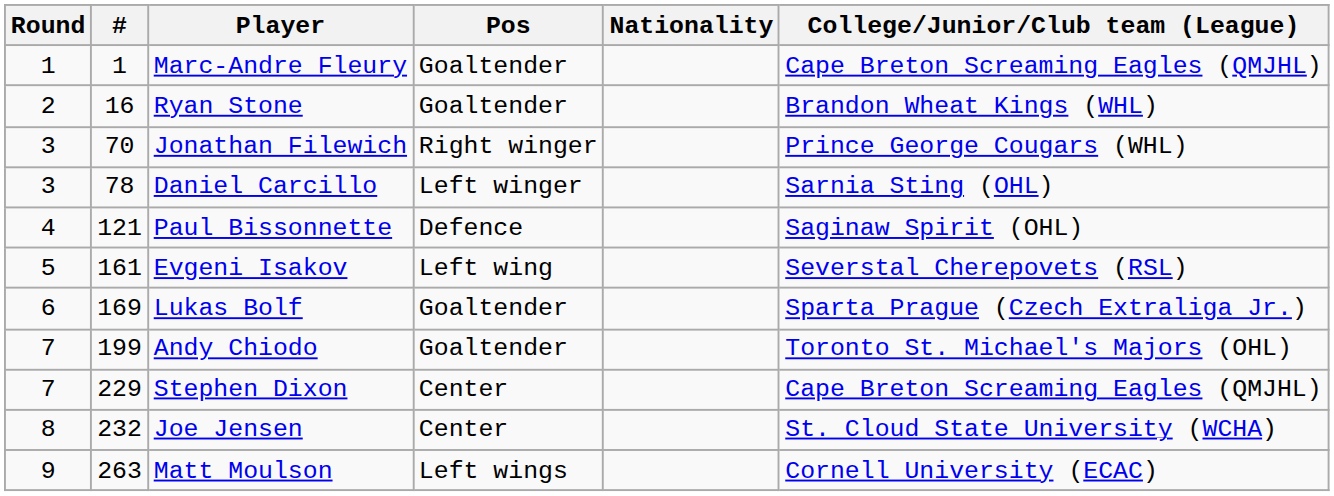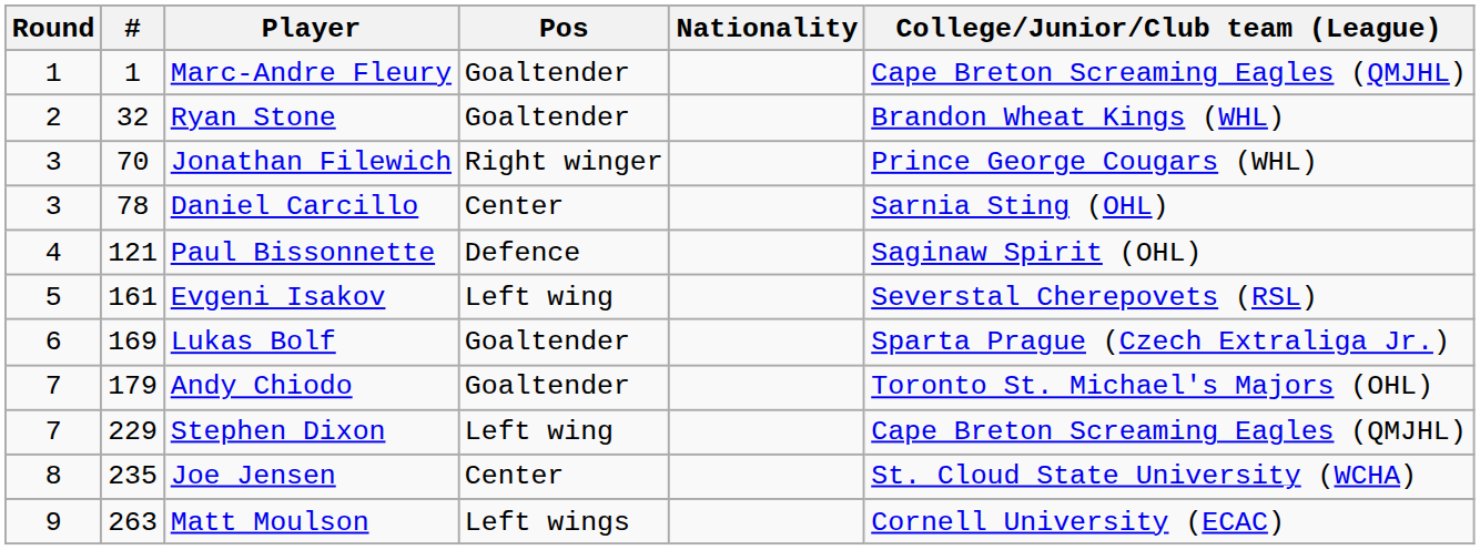 <table class="wikitable">
 <tr>
 <th>Round</th>
 <th>#</th>
 <th>Player</th>
 <th>Pos</th>
 <th>Nationality</th>
 <th>College/Junior/Club team (League)</th>
 </tr>
 <tr>
 <td style="text-align:center">1</td>
 <td style="text-align:center">1</td>
 <td><a href='#'>Marc-Andre Fleury</a></td>
 <td>Goaltender</td>
 <td></td>
 <td><a href='#'>Cape Breton Screaming Eagles</a> (<a href='#'>QMJHL</a>)</td>
 </tr>
 <tr>
 <td style="text-align:center">2</td>
-<td style="text-align:center">16</td>
+<td style="text-align:center">32</td>
 <td><a href='#'>Ryan Stone</a></td>
 <td>Goaltender</td>
 <td></td>
 <td><a href='#'>Brandon Wheat Kings</a> (<a href='#'>WHL</a>)</td>
 </tr>
 <tr>
 <td style="text-align:center">3</td>
 <td style="text-align:center">70</td>
 <td><a href='#'>Jonathan Filewich</a></td>
 <td>Right winger</td>
 <td></td>
 <td><a href='#'>Prince George Cougars</a> (WHL)</td>
 </tr>
 <tr>
 <td style="text-align:center">3</td>
 <td style="text-align:center">78</td>
 <td><a href='#'>Daniel Carcillo</a></td>
-<td>Left winger</td>
+<td>Center</td>
 <td></td>
 <td><a href='#'>Sarnia Sting</a> (<a href='#'>OHL</a>)</td>
 </tr>
 <tr>
 <td style="text-align:center">4</td>
 <td style="text-align:center">121</td>
 <td><a href='#'>Paul Bissonnette</a></td>
 <td>Defence</td>
 <td></td>
 <td><a href='#'>Saginaw Spirit</a> (OHL)</td>
 </tr>
 <tr>
 <td style="text-align:center">5</td>
 <td style="text-align:center">161</td>
 <td><a href='#'>Evgeni Isakov</a></td>
 <td>Left wing</td>
 <td></td>
 <td><a href='#'>Severstal Cherepovets</a> (<a href='#'>RSL</a>)</td>
 </tr>
 <tr>
 <td style="text-align:center">6</td>
 <td style="text-align:center">169</td>
 <td><a href='#'>Lukas Bolf</a></td>
 <td>Goaltender</td>
 <td></td>
 <td><a href='#'>Sparta Prague</a> (<a href='#'>Czech Extraliga Jr.</a>)</td>
 </tr>
 <tr>
 <td style="text-align:center">7</td>
-<td style="text-align:center">199</td>
+<td style="text-align:center">179</td>
 <td><a href='#'>Andy Chiodo</a></td>
 <td>Goaltender</td>
 <td></td>
 <td><a href='#'>Toronto St. Michael's Majors</a> (OHL)</td>
 </tr>
 <tr>
 <td style="text-align:center">7</td>
 <td style="text-align:center">229</td>
 <td><a href='#'>Stephen Dixon</a></td>
-<td>Center</td>
+<td>Left wing</td>
 <td></td>
 <td><a href='#'>Cape Breton Screaming Eagles</a> (QMJHL)</td>
 </tr>
 <tr>
 <td style="text-align:center">8</td>
-<td style="text-align:center">232</td>
+<td style="text-align:center">235</td>
 <td><a href='#'>Joe Jensen</a></td>
 <td>Center</td>
 <td></td>
 <td><a href='#'>St. Cloud State University</a> (<a href='#'>WCHA</a>)</td>
 </tr>
 <tr>
 <td style="text-align:center">9</td>
 <td style="text-align:center">263</td>
 <td><a href='#'>Matt Moulson</a></td>
 <td>Left wings</td>
 <td></td>
 <td><a href='#'>Cornell University</a> (<a href='#'>ECAC</a>)</td>
 </tr>
 </table>
